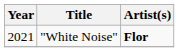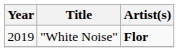 <table class="wikitable sortable">
 <tr>
 <th>Year</th>
 <th>Title</th>
 <th>Artist(s)</th>
 </tr>
 <tr>
-<td>2021</td>
+<td>2019</td>
 <td>"White Noise"</td>
 <td><strong>Flor</strong></td>
 </tr>
 <tr>
 </tr>
 </table>
